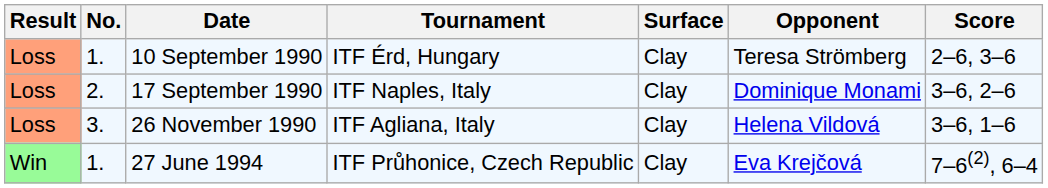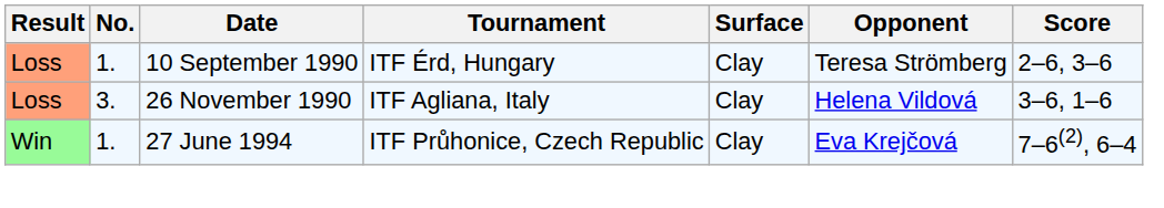 <table class="sortable wikitable">
 <tr>
 <th>Result</th>
 <th class="unsortable">No.</th>
 <th>Date</th>
 <th>Tournament</th>
 <th>Surface</th>
 <th>Opponent</th>
 <th class="unsortable">Score</th>
 </tr>
 <tr style="background:#f0f8ff;">
 <td style="background:#ffa07a;">Loss</td>
 <td>1.</td>
 <td>10 September 1990</td>
 <td>ITF Érd, Hungary</td>
 <td>Clay</td>
 <td> Teresa Strömberg</td>
 <td>2–6, 3–6</td>
 </tr>
 <tr style="background:#f0f8ff;">
 <td style="background:#ffa07a;">Loss</td>
-<td>2.</td>
-<td>17 September 1990</td>
-<td>ITF Naples, Italy</td>
-<td>Clay</td>
-<td> <a href='#'>Dominique Monami</a></td>
-<td>3–6, 2–6</td>
-</tr>
-<tr style="background:#f0f8ff;">
-<td style="background:#ffa07a;">Loss</td>
 <td>3.</td>
 <td>26 November 1990</td>
 <td>ITF Agliana, Italy</td>
 <td>Clay</td>
 <td> <a href='#'>Helena Vildová</a></td>
 <td>3–6, 1–6</td>
 </tr>
 <tr style="background:#f0f8ff;">
 <td style="background:#98fb98;">Win</td>
 <td>1.</td>
 <td>27 June 1994</td>
 <td>ITF Průhonice, Czech Republic</td>
 <td>Clay</td>
 <td> <a href='#'>Eva Krejčová</a></td>
 <td>7–6<sup>(2)</sup>, 6–4</td>
 </tr>
 </table>
